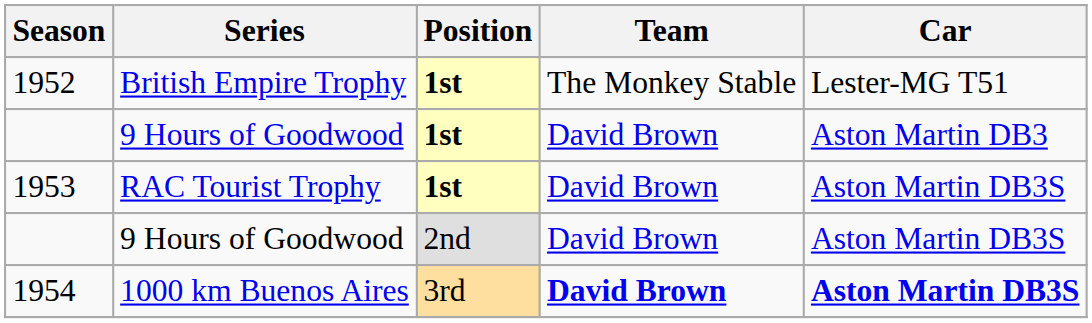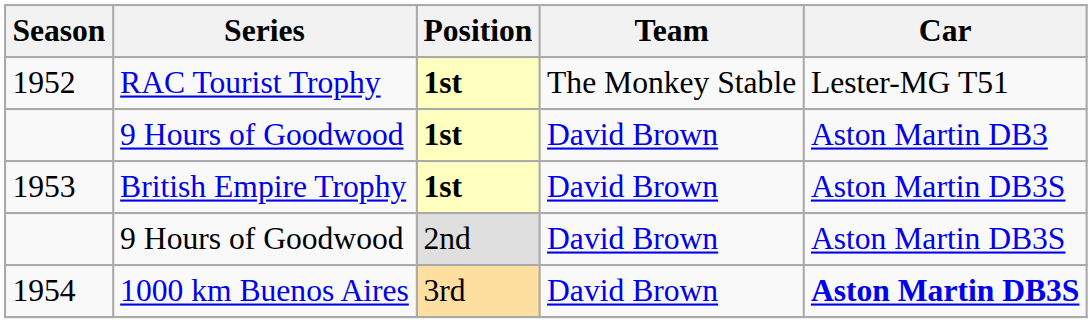 <table class="wikitable" style="font-size: 95%;">
 <tr>
 <th>Season</th>
 <th>Series</th>
 <th>Position</th>
 <th>Team</th>
 <th>Car</th>
 </tr>
 <tr>
 <td>1952</td>
-<td><a href='#'>British Empire Trophy</a></td>
+<td><a href='#'>RAC Tourist Trophy</a></td>
 <td style="background:#ffffbf;"><strong>1st</strong></td>
 <td>The Monkey Stable</td>
 <td>Lester-MG T51</td>
 </tr>
 <tr>
 <td></td>
 <td><a href='#'>9 Hours of Goodwood</a></td>
 <td style="background:#ffffbf;"><strong>1st</strong></td>
 <td><a href='#'>David Brown</a></td>
 <td><a href='#'>Aston Martin DB3</a></td>
 </tr>
 <tr>
 <td>1953</td>
-<td><a href='#'>RAC Tourist Trophy</a></td>
+<td><a href='#'>British Empire Trophy</a></td>
 <td style="background:#ffffbf;"><strong>1st</strong></td>
 <td><a href='#'>David Brown</a></td>
 <td><a href='#'>Aston Martin DB3S</a></td>
 </tr>
 <tr>
 <td></td>
 <td>9 Hours of Goodwood</td>
 <td style="background:#dfdfdf;">2nd</td>
 <td><a href='#'>David Brown</a></td>
 <td><a href='#'>Aston Martin DB3S</a></td>
 </tr>
 <tr>
 <td>1954</td>
 <td><a href='#'>1000 km Buenos Aires</a></td>
 <td style="background:#ffdf9f;">3rd</td>
-<td><strong><a href='#'>David Brown</a></strong></td>
+<td><a href='#'>David Brown</a></td>
 <td><strong><a href='#'>Aston Martin DB3S</a></strong></td>
 </tr>
 <tr>
 </tr>
 </table>
